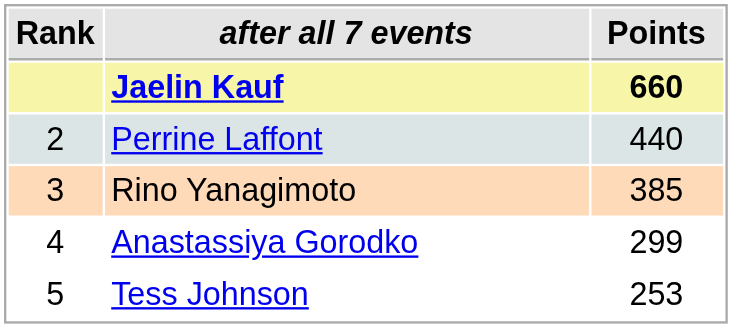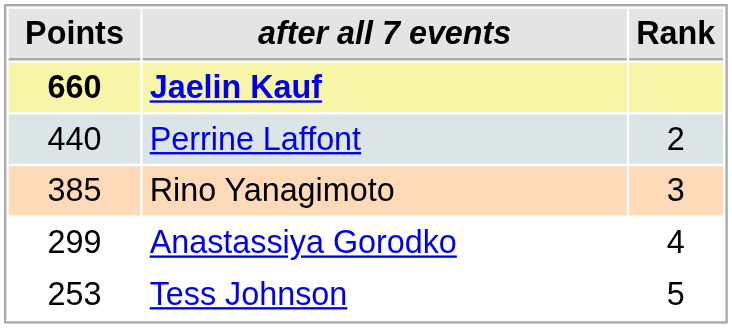 <table cellspacing="1" cellpadding="3" style="border:1px solid #AAAAAA;font-size:86%">
 <tr style="background-color: #E4E4E4;">
+<th style="border-bottom:1px solid #AAAAAA; width: 50px;">Points</th>
+<th style="border-bottom:1px solid #AAAAAA; width: 200px;"><em>after all 7 events</em></th>
 <th style="border-bottom:1px solid #AAAAAA; width: 10px;">Rank</th>
-<th style="border-bottom:1px solid #AAAAAA; width: 200px;"><em>after all 7 events</em></th>
-<th style="border-bottom:1px solid #AAAAAA; width: 50px;">Points</th>
 </tr>
 <tr style="background:#f7f6a8;">
+<td align=center><strong>660</strong></td>
+<td><strong> <a href='#'>Jaelin Kauf</a></strong></td>
 <td align=center></td>
-<td><strong> <a href='#'>Jaelin Kauf</a></strong></td>
-<td align=center><strong>660</strong></td>
 </tr>
 <tr style="background:#dce5e5;">
+<td align=center>440</td>
+<td> <a href='#'>Perrine Laffont</a></td>
 <td align=center>2</td>
-<td> <a href='#'>Perrine Laffont</a></td>
-<td align=center>440</td>
 </tr>
 <tr style="background:#ffdab9;">
+<td align=center>385</td>
+<td> Rino Yanagimoto</td>
 <td align=center>3</td>
-<td> Rino Yanagimoto</td>
-<td align=center>385</td>
 </tr>
 <tr>
+<td align=center>299</td>
+<td> <a href='#'>Anastassiya Gorodko</a></td>
 <td align=center>4</td>
-<td> <a href='#'>Anastassiya Gorodko</a></td>
-<td align=center>299</td>
 </tr>
 <tr>
+<td align=center>253</td>
+<td> <a href='#'>Tess Johnson</a></td>
 <td align=center>5</td>
-<td> <a href='#'>Tess Johnson</a></td>
-<td align=center>253</td>
 </tr>
 </table>
